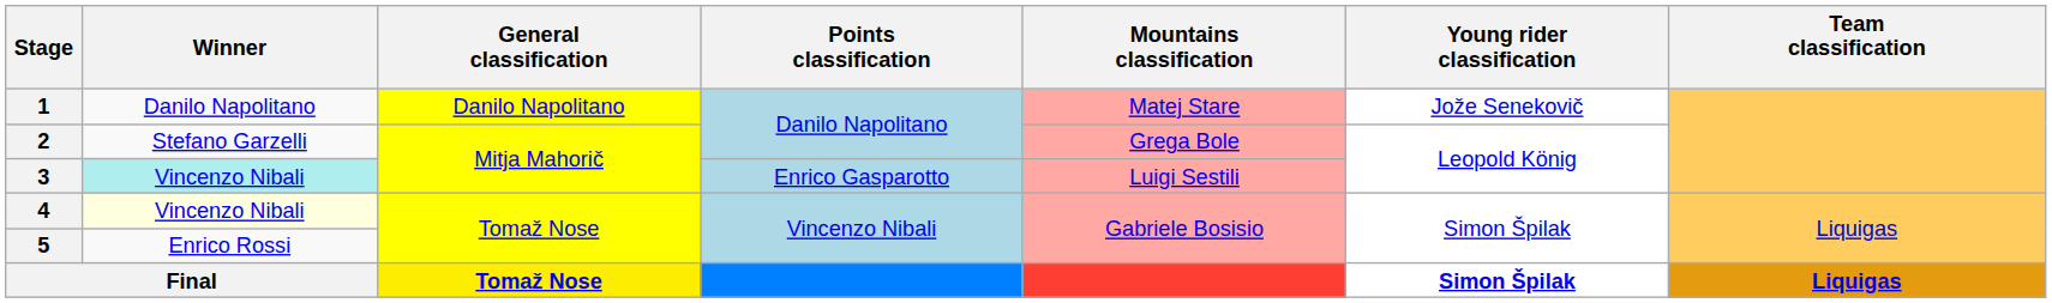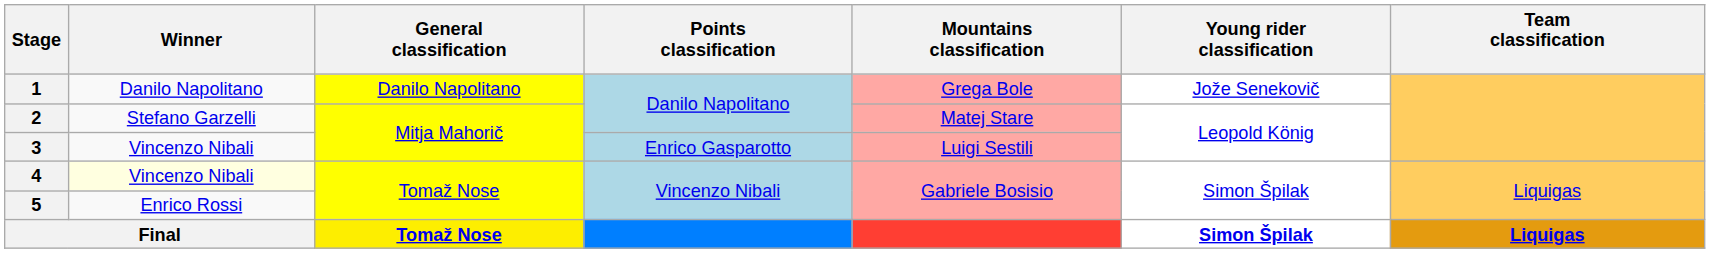 <table class="wikitable" style="text-align: center; font-size:smaller;">
 <tr>
 <th style="width:1%;">Stage</th>
 <th style="width:11%;">Winner</th>
 <th style="width:12%;">General<br>classification<br></th>
 <th style="width:12%;">Points<br>classification<br></th>
 <th style="width:12%;">Mountains<br>classification<br></th>
 <th style="width:12%;">Young rider<br>classification<br></th>
 <th style="width:14%;">Team<br>classification<br><br></th>
 </tr>
 <tr>
 <th>1</th>
 <td><a href='#'>Danilo Napolitano</a></td>
 <td style="background:yellow;"><a href='#'>Danilo Napolitano</a></td>
 <td style="background:lightblue;" rowspan=2><a href='#'>Danilo Napolitano</a></td>
-<td style="background:#FFA8A4;"><a href='#'>Matej Stare</a></td>
+<td style="background:#FFA8A4;"><a href='#'>Grega Bole</a></td>
 <td style="background:white;"><a href='#'>Jože Senekovič</a></td>
 <td style="background:#FFCD5F;" rowspan=3></td>
 </tr>
 <tr>
 <th>2</th>
 <td><a href='#'>Stefano Garzelli</a></td>
 <td style="background:yellow;" rowspan=2><a href='#'>Mitja Mahorič</a></td>
-<td style="background:#FFA8A4;"><a href='#'>Grega Bole</a></td>
+<td style="background:#FFA8A4;"><a href='#'>Matej Stare</a></td>
 <td style="background:white;" rowspan=2><a href='#'>Leopold König</a></td>
 </tr>
 <tr>
 <th>3</th>
-<td style="background: paleturquoise;"><a href='#'>Vincenzo Nibali</a></td>
+<td><a href='#'>Vincenzo Nibali</a></td>
 <td style="background:lightblue;"><a href='#'>Enrico Gasparotto</a></td>
 <td style="background:#FFA8A4;"><a href='#'>Luigi Sestili</a></td>
 </tr>
 <tr>
 <th>4</th>
 <td style="background: lightyellow;"><a href='#'>Vincenzo Nibali</a></td>
 <td style="background:yellow;" rowspan=2><a href='#'>Tomaž Nose</a></td>
 <td style="background:lightblue;" rowspan=2><a href='#'>Vincenzo Nibali</a></td>
 <td style="background:#FFA8A4;" rowspan=2><a href='#'>Gabriele Bosisio</a></td>
 <td style="background:white;" rowspan=2><a href='#'>Simon Špilak</a></td>
 <td style="background:#FFCD5F;" rowspan=2><a href='#'>Liquigas</a></td>
 </tr>
 <tr>
 <th>5</th>
 <td><a href='#'>Enrico Rossi</a></td>
 </tr>
 <tr>
 <th colspan=2><strong>Final</strong></th>
 <th style="background:#FDEE00;"><a href='#'>Tomaž Nose</a></th>
 <th style="background:#007FFF;"></th>
 <th style="background:#FF3E33;"></th>
 <th style="background:white;"><a href='#'>Simon Špilak</a></th>
 <th style="background:#E49B0F;"><a href='#'>Liquigas</a></th>
 </tr>
 </table>
